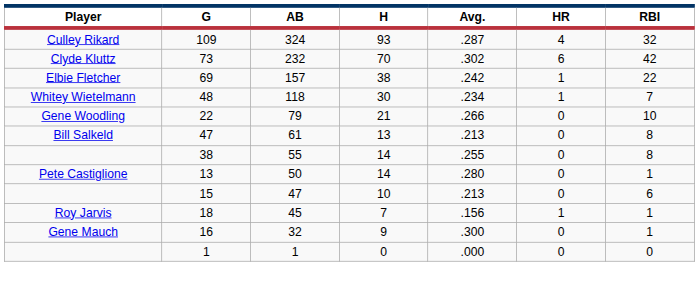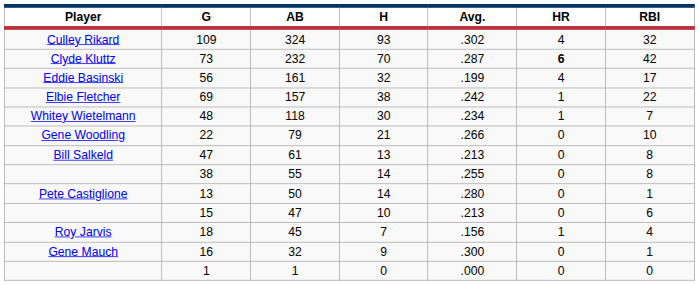 <table class="wikitable sortable">
 <tr>
 <th style="background:#FFFFFF; border-top:#023465 5px solid; border-bottom:#ba313c 5px solid;" width="16%">Player</th>
 <th style="background:#FFFFFF; border-top:#023465 5px solid; border-bottom:#ba313c 5px solid;" width="9%">G</th>
 <th style="background:#FFFFFF; border-top:#023465 5px solid; border-bottom:#ba313c 5px solid;" width="9%">AB</th>
 <th style="background:#FFFFFF; border-top:#023465 5px solid; border-bottom:#ba313c 5px solid;" width="9%">H</th>
 <th style="background:#FFFFFF; border-top:#023465 5px solid; border-bottom:#ba313c 5px solid;" width="9%">Avg.</th>
 <th style="background:#FFFFFF; border-top:#023465 5px solid; border-bottom:#ba313c 5px solid;" width="9%">HR</th>
 <th style="background:#FFFFFF; border-top:#023465 5px solid; border-bottom:#ba313c 5px solid;" width="9%">RBI</th>
 </tr>
 <tr align="center">
 <td><a href='#'>Culley Rikard</a></td>
 <td>109</td>
 <td>324</td>
 <td>93</td>
-<td>.287</td>
+<td>.302</td>
 <td>4</td>
 <td>32</td>
 </tr>
 <tr align="center">
 <td><a href='#'>Clyde Kluttz</a></td>
 <td>73</td>
 <td>232</td>
 <td>70</td>
-<td>.302</td>
-<td>6</td>
+<td>.287</td>
+<td><strong>6</strong></td>
 <td>42</td>
+</tr>
+<tr align="center">
+<td><a href='#'>Eddie Basinski</a></td>
+<td>56</td>
+<td>161</td>
+<td>32</td>
+<td>.199</td>
+<td>4</td>
+<td>17</td>
 </tr>
 <tr align="center">
 <td><a href='#'>Elbie Fletcher</a></td>
 <td>69</td>
 <td>157</td>
 <td>38</td>
 <td>.242</td>
 <td>1</td>
 <td>22</td>
 </tr>
 <tr align="center">
 <td><a href='#'>Whitey Wietelmann</a></td>
 <td>48</td>
 <td>118</td>
 <td>30</td>
 <td>.234</td>
 <td>1</td>
 <td>7</td>
 </tr>
 <tr align="center">
 <td><a href='#'>Gene Woodling</a></td>
 <td>22</td>
 <td>79</td>
 <td>21</td>
 <td>.266</td>
 <td>0</td>
 <td>10</td>
 </tr>
 <tr align="center">
 <td><a href='#'>Bill Salkeld</a></td>
 <td>47</td>
 <td>61</td>
 <td>13</td>
 <td>.213</td>
 <td>0</td>
 <td>8</td>
 </tr>
 <tr align="center">
 <td></td>
 <td>38</td>
 <td>55</td>
 <td>14</td>
 <td>.255</td>
 <td>0</td>
 <td>8</td>
 </tr>
 <tr align="center">
 <td><a href='#'>Pete Castiglione</a></td>
 <td>13</td>
 <td>50</td>
 <td>14</td>
 <td>.280</td>
 <td>0</td>
 <td>1</td>
 </tr>
 <tr align="center">
 <td></td>
 <td>15</td>
 <td>47</td>
 <td>10</td>
 <td>.213</td>
 <td>0</td>
 <td>6</td>
 </tr>
 <tr align="center">
 <td><a href='#'>Roy Jarvis</a></td>
 <td>18</td>
 <td>45</td>
 <td>7</td>
 <td>.156</td>
 <td>1</td>
-<td>1</td>
+<td>4</td>
 </tr>
 <tr align="center">
 <td><a href='#'>Gene Mauch</a></td>
 <td>16</td>
 <td>32</td>
 <td>9</td>
 <td>.300</td>
 <td>0</td>
 <td>1</td>
 </tr>
 <tr align="center">
 <td></td>
 <td>1</td>
 <td>1</td>
 <td>0</td>
 <td>.000</td>
 <td>0</td>
 <td>0</td>
 </tr>
 </table>
